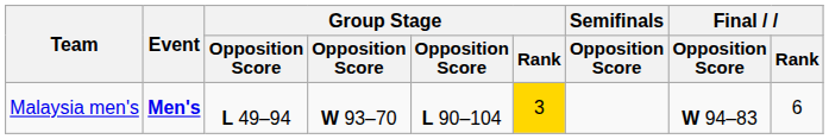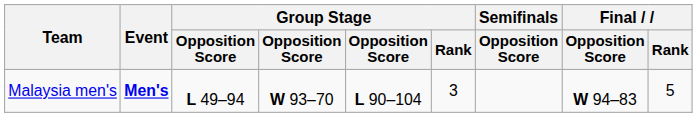 <table class="wikitable" style="font-size:90%">
 <tr>
 <th rowspan=2>Team</th>
 <th rowspan=2>Event</th>
 <th colspan="4">Group Stage</th>
 <th>Semifinals</th>
 <th colspan=2>Final /  / </th>
 </tr>
 <tr style="font-size:95%">
 <th>Opposition<br>Score</th>
 <th>Opposition<br>Score</th>
 <th>Opposition<br>Score</th>
 <th>Rank</th>
 <th>Opposition<br>Score</th>
 <th>Opposition<br>Score</th>
 <th>Rank</th>
 </tr>
 <tr align=center>
 <td align=left><a href='#'>Malaysia men's</a></td>
 <td align=left><strong><a href='#'>Men's</a></strong></td>
 <td><br> <strong>L</strong> 49–94</td>
 <td><br> <strong>W</strong> 93–70</td>
 <td><br> <strong>L</strong> 90–104</td>
-<td style="background: gold;">3 <strong></strong></td>
+<td>3 <strong></strong></td>
 <td></td>
 <td><br> <strong>W</strong> 94–83</td>
-<td>6</td>
+<td>5</td>
 </tr>
 </table>
